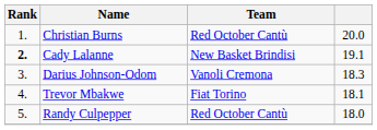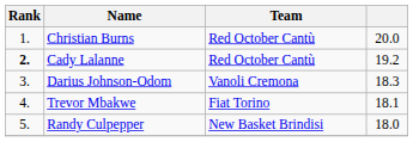 <table class="wikitable" style="text-align: center;">
 <tr>
 <th>Rank</th>
 <th width=180>Name</th>
 <th width=180>Team</th>
 <th width=40></th>
 </tr>
 <tr>
 <td>1.</td>
 <td align="left"> <a href='#'>Christian Burns</a></td>
 <td style="text-align:left;"><a href='#'>Red October Cantù</a></td>
 <td>20.0</td>
 </tr>
 <tr>
 <td><strong>2.</strong></td>
 <td align="left"> <a href='#'>Cady Lalanne</a></td>
-<td style="text-align:left;"><a href='#'>New Basket Brindisi</a></td>
-<td>19.1</td>
+<td style="text-align:left;"><a href='#'>Red October Cantù</a></td>
+<td>19.2</td>
 </tr>
 <tr>
 <td>3.</td>
 <td align="left"> <a href='#'>Darius Johnson-Odom</a></td>
 <td style="text-align:left;"><a href='#'>Vanoli Cremona</a></td>
 <td>18.3</td>
 </tr>
 <tr>
 <td>4.</td>
 <td align="left"> <a href='#'>Trevor Mbakwe</a></td>
 <td style="text-align:left;"><a href='#'>Fiat Torino</a></td>
 <td>18.1</td>
 </tr>
 <tr>
 <td>5.</td>
 <td align="left"> <a href='#'>Randy Culpepper</a></td>
-<td style="text-align:left;"><a href='#'>Red October Cantù</a></td>
+<td style="text-align:left;"><a href='#'>New Basket Brindisi</a></td>
 <td>18.0</td>
 </tr>
 <tr>
 </tr>
 </table>
